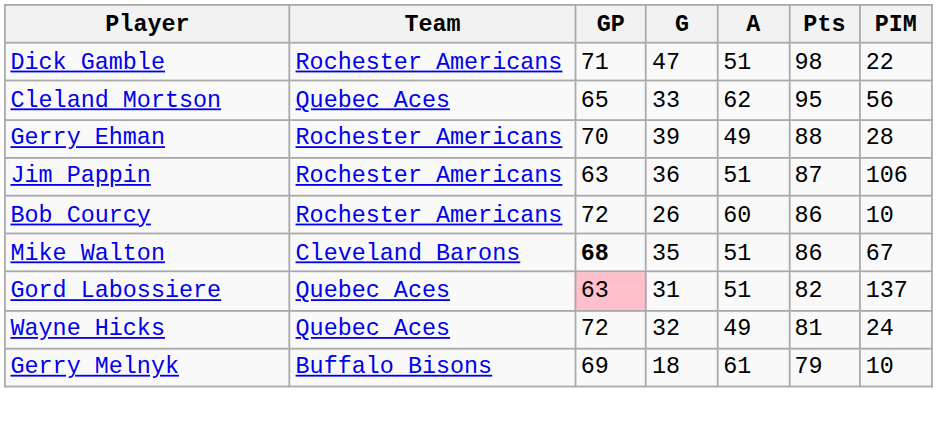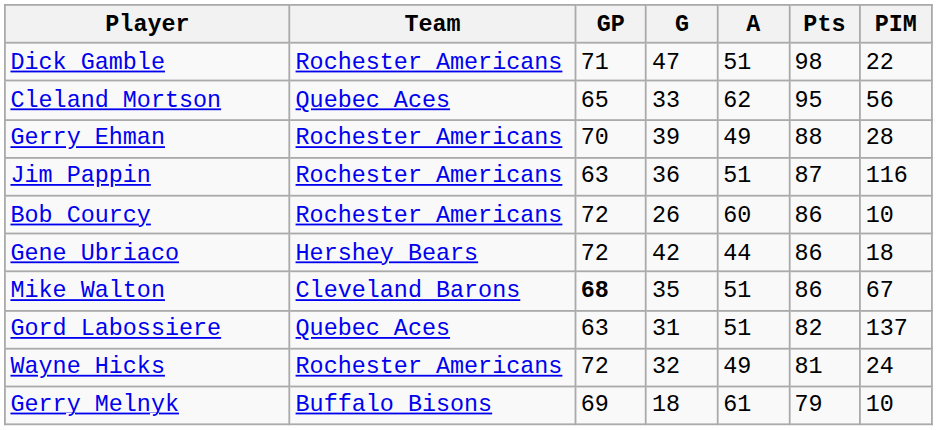 <table class="wikitable">
 <tr>
 <th bgcolor="#DDDDFF" width="30%">Player</th>
 <th bgcolor="#DDDDFF" width="30%">Team</th>
 <th bgcolor="#DDDDFF" width="7.5%">GP</th>
 <th bgcolor="#DDDDFF" width="7.5%">G</th>
 <th bgcolor="#DDDDFF" width="7.5%">A</th>
 <th bgcolor="#DDDDFF" width="7.5%">Pts</th>
 <th bgcolor="#DDDDFF" width="7.5%">PIM</th>
 </tr>
 <tr>
 <td><a href='#'>Dick Gamble</a></td>
 <td><a href='#'>Rochester Americans</a></td>
 <td>71</td>
 <td>47</td>
 <td>51</td>
 <td>98</td>
 <td>22</td>
 </tr>
 <tr>
 <td><a href='#'>Cleland Mortson</a></td>
 <td><a href='#'>Quebec Aces</a></td>
 <td>65</td>
 <td>33</td>
 <td>62</td>
 <td>95</td>
 <td>56</td>
 </tr>
 <tr>
 <td><a href='#'>Gerry Ehman</a></td>
 <td><a href='#'>Rochester Americans</a></td>
 <td>70</td>
 <td>39</td>
 <td>49</td>
 <td>88</td>
 <td>28</td>
 </tr>
 <tr>
 <td><a href='#'>Jim Pappin</a></td>
 <td><a href='#'>Rochester Americans</a></td>
 <td>63</td>
 <td>36</td>
 <td>51</td>
 <td>87</td>
-<td>106</td>
+<td>116</td>
 </tr>
 <tr>
 <td><a href='#'>Bob Courcy</a></td>
 <td><a href='#'>Rochester Americans</a></td>
 <td>72</td>
 <td>26</td>
 <td>60</td>
 <td>86</td>
 <td>10</td>
+</tr>
+<tr>
+<td><a href='#'>Gene Ubriaco</a></td>
+<td><a href='#'>Hershey Bears</a></td>
+<td>72</td>
+<td>42</td>
+<td>44</td>
+<td>86</td>
+<td>18</td>
 </tr>
 <tr>
 <td><a href='#'>Mike Walton</a></td>
 <td><a href='#'>Cleveland Barons</a></td>
 <td><strong>68</strong></td>
 <td>35</td>
 <td>51</td>
 <td>86</td>
 <td>67</td>
 </tr>
 <tr>
 <td><a href='#'>Gord Labossiere</a></td>
 <td><a href='#'>Quebec Aces</a></td>
-<td style="background: pink;">63</td>
+<td>63</td>
 <td>31</td>
 <td>51</td>
 <td>82</td>
 <td>137</td>
 </tr>
 <tr>
 <td><a href='#'>Wayne Hicks</a></td>
-<td><a href='#'>Quebec Aces</a></td>
+<td><a href='#'>Rochester Americans</a></td>
 <td>72</td>
 <td>32</td>
 <td>49</td>
 <td>81</td>
 <td>24</td>
 </tr>
 <tr>
 <td><a href='#'>Gerry Melnyk</a></td>
 <td><a href='#'>Buffalo Bisons</a></td>
 <td>69</td>
 <td>18</td>
 <td>61</td>
 <td>79</td>
 <td>10</td>
 </tr>
 </table>
